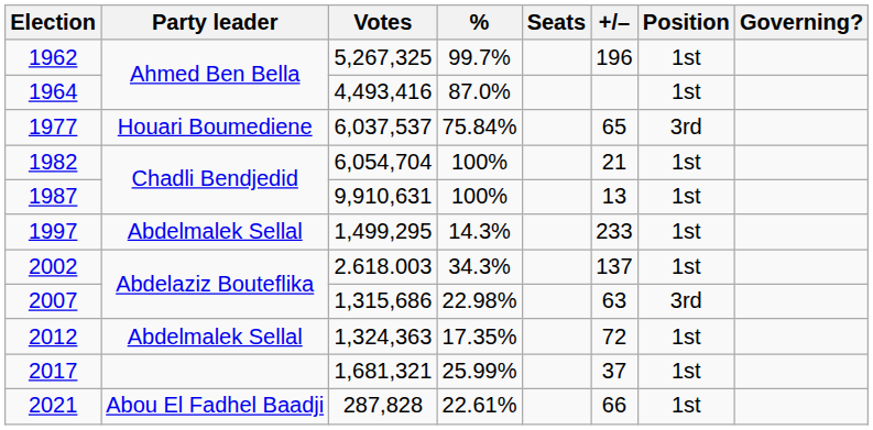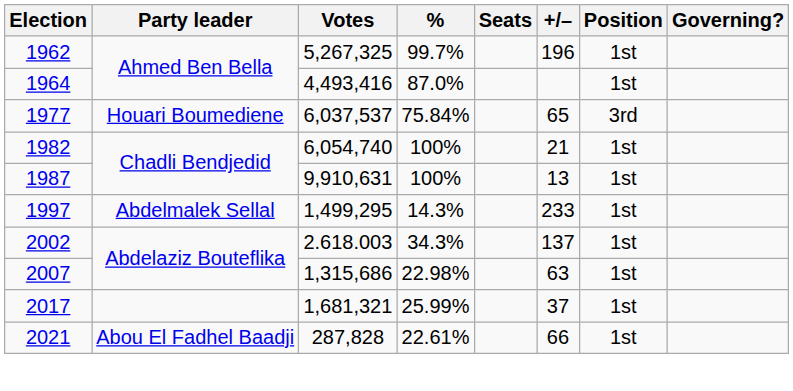 <table class=wikitable style=text-align:center>
 <tr>
 <th>Election</th>
 <th>Party leader</th>
 <th>Votes</th>
 <th>%</th>
 <th>Seats</th>
 <th>+/–</th>
 <th>Position</th>
 <th>Governing?</th>
 </tr>
 <tr>
 <td><a href='#'>1962</a></td>
 <td rowspan="2"><a href='#'>Ahmed Ben Bella</a></td>
 <td>5,267,325</td>
 <td>99.7%</td>
 <td></td>
 <td> 196</td>
 <td> 1st</td>
 <td></td>
 </tr>
 <tr>
 <td><a href='#'>1964</a></td>
 <td>4,493,416</td>
 <td>87.0%</td>
 <td></td>
 <td></td>
 <td> 1st</td>
 <td></td>
 </tr>
 <tr>
 <td><a href='#'>1977</a></td>
 <td><a href='#'>Houari Boumediene</a></td>
 <td>6,037,537</td>
 <td>75.84%</td>
 <td></td>
 <td> 65</td>
 <td> 3rd</td>
 <td></td>
 </tr>
 <tr>
 <td><a href='#'>1982</a></td>
 <td rowspan="2"><a href='#'>Chadli Bendjedid</a></td>
-<td>6,054,704</td>
+<td>6,054,740</td>
 <td>100%</td>
 <td></td>
 <td> 21</td>
 <td> 1st</td>
 <td></td>
 </tr>
 <tr>
 <td><a href='#'>1987</a></td>
 <td>9,910,631</td>
 <td>100%</td>
 <td></td>
 <td> 13</td>
 <td> 1st</td>
 <td></td>
 </tr>
 <tr>
 <td><a href='#'>1997</a></td>
 <td><a href='#'>Abdelmalek Sellal</a></td>
 <td>1,499,295</td>
 <td>14.3%</td>
 <td></td>
 <td> 233</td>
 <td> 1st</td>
 <td></td>
 </tr>
 <tr>
 <td><a href='#'>2002</a></td>
 <td rowspan="2"><a href='#'>Abdelaziz Bouteflika</a></td>
 <td>2.618.003</td>
 <td>34.3%</td>
 <td></td>
 <td> 137</td>
 <td> 1st</td>
 <td></td>
 </tr>
 <tr>
 <td><a href='#'>2007</a></td>
 <td>1,315,686</td>
 <td>22.98%</td>
 <td></td>
 <td> 63</td>
-<td> 3rd</td>
-<td></td>
-</tr>
-<tr>
-<td><a href='#'>2012</a></td>
-<td><a href='#'>Abdelmalek Sellal</a></td>
-<td>1,324,363</td>
-<td>17.35%</td>
-<td></td>
-<td> 72</td>
 <td> 1st</td>
 <td></td>
 </tr>
 <tr>
 <td><a href='#'>2017</a></td>
 <td></td>
 <td>1,681,321</td>
 <td>25.99%</td>
 <td></td>
 <td> 37</td>
 <td> 1st</td>
 <td></td>
 </tr>
 <tr>
 <td><a href='#'>2021</a></td>
 <td><a href='#'>Abou El Fadhel Baadji</a></td>
 <td>287,828</td>
 <td>22.61%</td>
 <td></td>
 <td> 66</td>
 <td> 1st</td>
 <td></td>
 </tr>
 </table>
